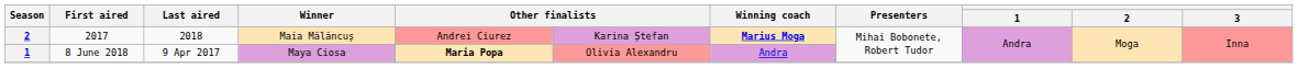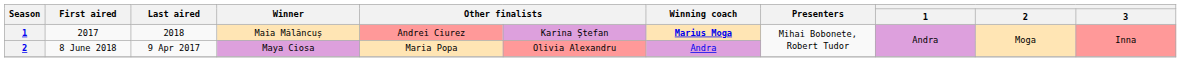 <table class="wikitable" style="text-align:center; font-size:90%; line-height:16px; width:100%">
 <tr>
 <th rowspan="2" style="width:02%">Season</th>
 <th rowspan="2" style="width:06%">First aired</th>
 <th rowspan="2" style="width:06%">Last aired</th>
 <th rowspan="2" style="width:10%">Winner</th>
 <th rowspan="2" style="width:20%" colspan="2">Other finalists</th>
 <th rowspan="2" style="width:08%">Winning coach</th>
 <th rowspan="2" style="width:08%">Presenters</th>
 <th colspan="3" style="width:21%"></th>
 </tr>
 <tr>
 <th scope="col" width="7%">1</th>
 <th scope="col" width="7%">2</th>
 <th scope="col" width="7%">3</th>
 </tr>
 <tr>
-<th><a href='#'>2</a></th>
+<th><a href='#'>1</a></th>
 <td> 2017</td>
 <td> 2018</td>
 <td style="background:#ffe5b4">Maia Mălăncuș</td>
 <td style="width:10%; background:#FF9999">Andrei Ciurez</td>
 <td style="width:10%; background:#dda0dd">Karina Ștefan</td>
 <td style="background:#ffe5b4"><strong><a href='#'>Marius Moga</a></strong></td>
 <td rowspan="2">Mihai Bobonete,<br>Robert Tudor</td>
 <td rowspan="2" bgcolor="#dda0dd">Andra</td>
 <td rowspan="2" bgcolor="#ffe5b4">Moga</td>
 <td rowspan="2" bgcolor="#FF9999">Inna</td>
 </tr>
 <tr>
-<th><a href='#'>1</a></th>
+<th><a href='#'>2</a></th>
 <td>8 June 2018</td>
 <td>9 Apr 2017</td>
 <td bgcolor="#dda0dd">Maya Ciosa</td>
-<td bgcolor="#ffe5b4"><strong>Maria Popa</strong></td>
+<td bgcolor="#ffe5b4">Maria Popa</td>
 <td bgcolor="#FF9999">Olivia Alexandru</td>
 <td bgcolor="#dda0dd"><a href='#'>Andra</a></td>
 </tr>
 <tr>
 </tr>
 </table>
